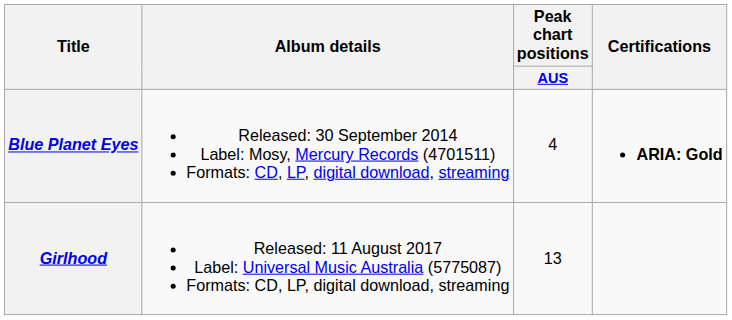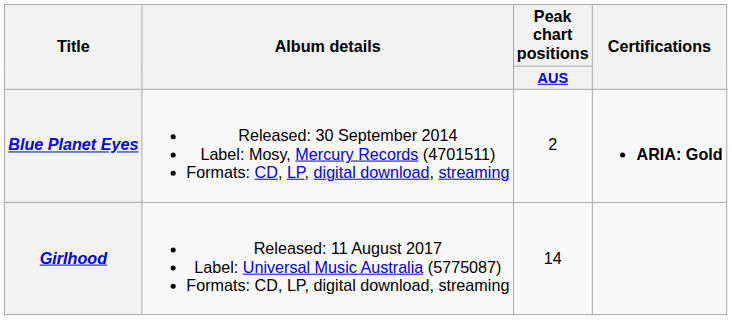 <table class="wikitable plainrowheaders" style="text-align:center;">
 <tr>
 <th scope="col" rowspan="2">Title</th>
 <th scope="col" rowspan="2">Album details</th>
 <th scope="col" colspan="1">Peak chart positions</th>
 <th scope="col" rowspan="2">Certifications</th>
 </tr>
 <tr>
 <th scope="col" style="width:3em;font-size:90%;"><a href='#'>AUS</a><br></th>
 </tr>
 <tr>
 <th scope="row"><em><a href='#'>Blue Planet Eyes</a></em></th>
 <td><br><ul><li>Released: 30 September 2014</li><li>Label: Mosy, <a href='#'>Mercury Records</a> (4701511)</li><li>Formats: <a href='#'>CD</a>, <a href='#'>LP</a>, <a href='#'>digital download</a>, <a href='#'>streaming</a></li></ul></td>
-<td>4</td>
+<td>2</td>
 <td><strong><br><ul><li>ARIA: Gold</li></ul></strong></td>
 </tr>
 <tr>
 <th scope="row"><em><a href='#'>Girlhood</a></em></th>
 <td><br><ul><li>Released: 11 August 2017</li><li>Label: <a href='#'>Universal Music Australia</a> (5775087)</li><li>Formats: CD, LP, digital download, streaming</li></ul></td>
-<td>13</td>
+<td>14</td>
 <td></td>
 </tr>
 </table>
